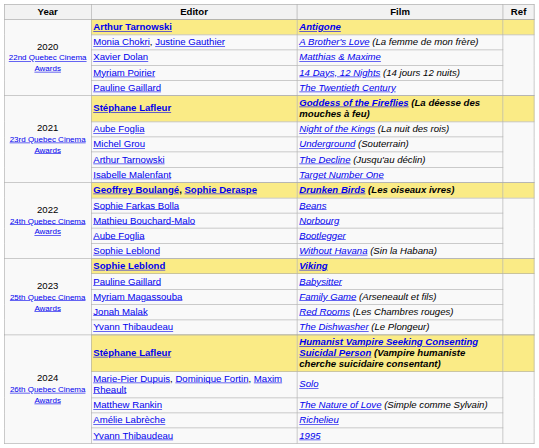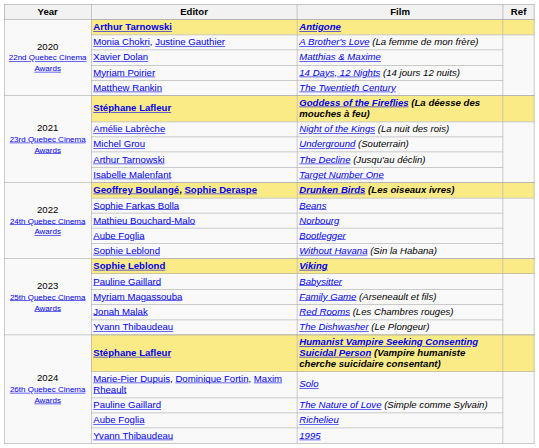 <table class="wikitable" style="width:100%;">
 <tr style="background:#bebebe;">
 <th style="width:8%;">Year</th>
 <th style="width:19%;">Editor</th>
 <th style="width:19%;">Film</th>
 <th style="width:2%;">Ref</th>
 </tr>
 <tr>
 <td rowspan="6" align="center">2020 <br> <small><a href='#'>22nd Quebec Cinema Awards</a></small></td>
 </tr>
 <tr style="background:#FAEB86">
 <td><strong><a href='#'>Arthur Tarnowski</a></strong></td>
 <td><strong><em><a href='#'>Antigone</a></em></strong></td>
 <td></td>
 </tr>
 <tr>
 <td><a href='#'>Monia Chokri</a>, <a href='#'>Justine Gauthier</a></td>
 <td><em><a href='#'>A Brother's Love</a> (La femme de mon frère)</em></td>
 <td rowspan=4></td>
 </tr>
 <tr>
 <td><a href='#'>Xavier Dolan</a></td>
 <td><em><a href='#'>Matthias & Maxime</a></em></td>
 </tr>
 <tr>
 <td><a href='#'>Myriam Poirier</a></td>
 <td><em><a href='#'>14 Days, 12 Nights</a> (14 jours 12 nuits)</em></td>
 </tr>
 <tr>
-<td><a href='#'>Pauline Gaillard</a></td>
+<td><a href='#'>Matthew Rankin</a></td>
 <td><em><a href='#'>The Twentieth Century</a></em></td>
 </tr>
 <tr>
 <td rowspan="6" align="center">2021<br><small><a href='#'>23rd Quebec Cinema Awards</a></small></td>
 </tr>
 <tr style="background:#FAEB86">
 <td><strong><a href='#'>Stéphane Lafleur</a></strong></td>
 <td><strong><em><a href='#'>Goddess of the Fireflies</a> (La déesse des mouches à feu)</em></strong></td>
 <td></td>
 </tr>
 <tr>
-<td><a href='#'>Aube Foglia</a></td>
+<td><a href='#'>Amélie Labrèche</a></td>
 <td><em><a href='#'>Night of the Kings</a> (La nuit des rois)</em></td>
 <td rowspan=4></td>
 </tr>
 <tr>
 <td><a href='#'>Michel Grou</a></td>
 <td><em><a href='#'>Underground</a> (Souterrain)</em></td>
 </tr>
 <tr>
 <td><a href='#'>Arthur Tarnowski</a></td>
 <td><em><a href='#'>The Decline</a> (Jusqu'au déclin)</em></td>
 </tr>
 <tr>
 <td><a href='#'>Isabelle Malenfant</a></td>
 <td><em><a href='#'>Target Number One</a></em></td>
 </tr>
 <tr>
 <td rowspan="6" align="center">2022<br><small><a href='#'>24th Quebec Cinema Awards</a></small></td>
 </tr>
 <tr style="background:#FAEB86">
 <td><strong><a href='#'>Geoffrey Boulangé</a>, <a href='#'>Sophie Deraspe</a></strong></td>
 <td><strong><em><a href='#'>Drunken Birds</a> (Les oiseaux ivres)</em></strong></td>
 <td></td>
 </tr>
 <tr>
 <td><a href='#'>Sophie Farkas Bolla</a></td>
 <td><em><a href='#'>Beans</a></em></td>
 <td rowspan=4></td>
 </tr>
 <tr>
 <td><a href='#'>Mathieu Bouchard-Malo</a></td>
 <td><em><a href='#'>Norbourg</a></em></td>
 </tr>
 <tr>
 <td><a href='#'>Aube Foglia</a></td>
 <td><em><a href='#'>Bootlegger</a></em></td>
 </tr>
 <tr>
 <td><a href='#'>Sophie Leblond</a></td>
 <td><em><a href='#'>Without Havana</a> (Sin la Habana)</em></td>
 </tr>
 <tr>
 <td rowspan="6" align="center">2023<br><small><a href='#'>25th Quebec Cinema Awards</a></small></td>
 </tr>
 <tr style="background:#FAEB86">
 <td><strong><a href='#'>Sophie Leblond</a></strong></td>
 <td><strong><em><a href='#'>Viking</a></em></strong></td>
 <td></td>
 </tr>
 <tr>
 <td><a href='#'>Pauline Gaillard</a></td>
 <td><em><a href='#'>Babysitter</a></em></td>
 <td rowspan=4></td>
 </tr>
 <tr>
 <td><a href='#'>Myriam Magassouba</a></td>
 <td><em><a href='#'>Family Game</a> (Arseneault et fils)</em></td>
 </tr>
 <tr>
 <td><a href='#'>Jonah Malak</a></td>
 <td><em><a href='#'>Red Rooms</a> (Les Chambres rouges)</em></td>
 </tr>
 <tr>
 <td><a href='#'>Yvann Thibaudeau</a></td>
 <td><em><a href='#'>The Dishwasher</a> (Le Plongeur)</em></td>
 </tr>
 <tr>
 <td rowspan="6" align="center">2024<br><small><a href='#'>26th Quebec Cinema Awards</a></small></td>
 </tr>
 <tr style="background:#FAEB86">
 <td><strong><a href='#'>Stéphane Lafleur</a></strong></td>
 <td><strong><em><a href='#'>Humanist Vampire Seeking Consenting Suicidal Person</a> (Vampire humaniste cherche suicidaire consentant)</em></strong></td>
 <td></td>
 </tr>
 <tr>
 <td><a href='#'>Marie-Pier Dupuis</a>, <a href='#'>Dominique Fortin</a>, <a href='#'>Maxim Rheault</a></td>
 <td><em><a href='#'>Solo</a></em></td>
 <td rowspan=4></td>
 </tr>
 <tr>
-<td><a href='#'>Matthew Rankin</a></td>
+<td><a href='#'>Pauline Gaillard</a></td>
 <td><em><a href='#'>The Nature of Love</a> (Simple comme Sylvain)</em></td>
 </tr>
 <tr>
-<td><a href='#'>Amélie Labrèche</a></td>
+<td><a href='#'>Aube Foglia</a></td>
 <td><em><a href='#'>Richelieu</a></em></td>
 </tr>
 <tr>
 <td><a href='#'>Yvann Thibaudeau</a></td>
 <td><em><a href='#'>1995</a></em></td>
 </tr>
 </table>
